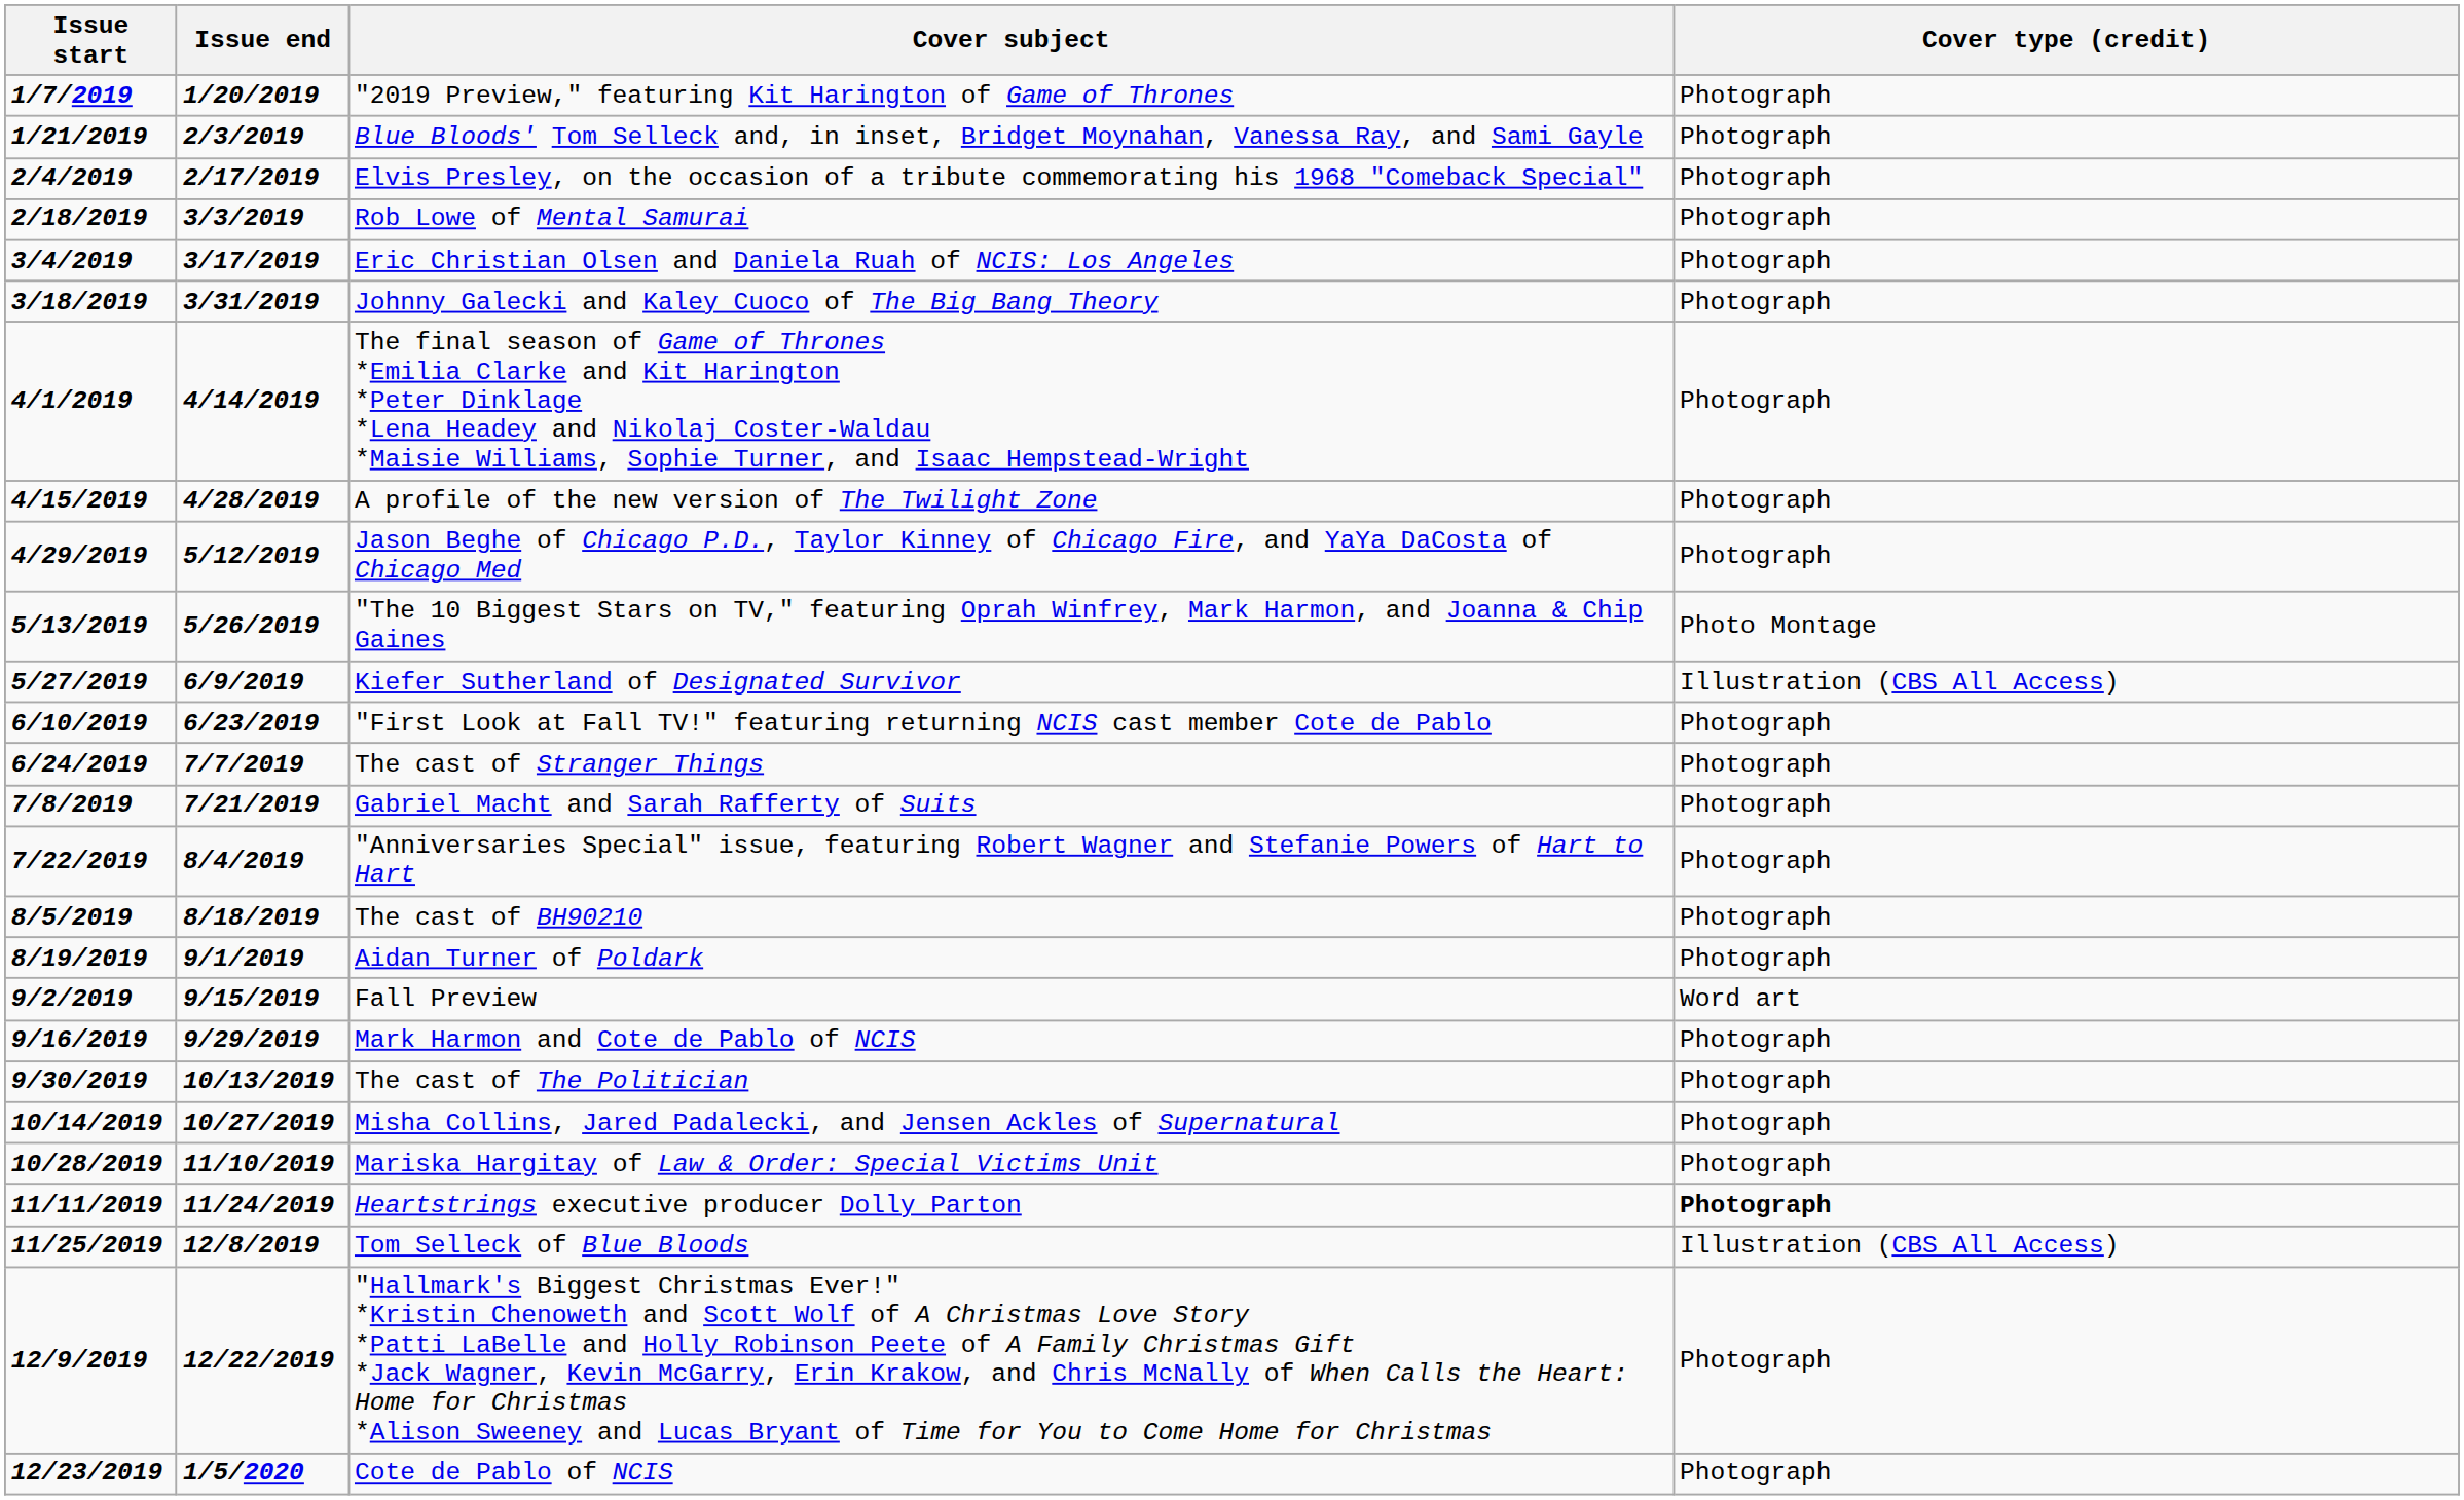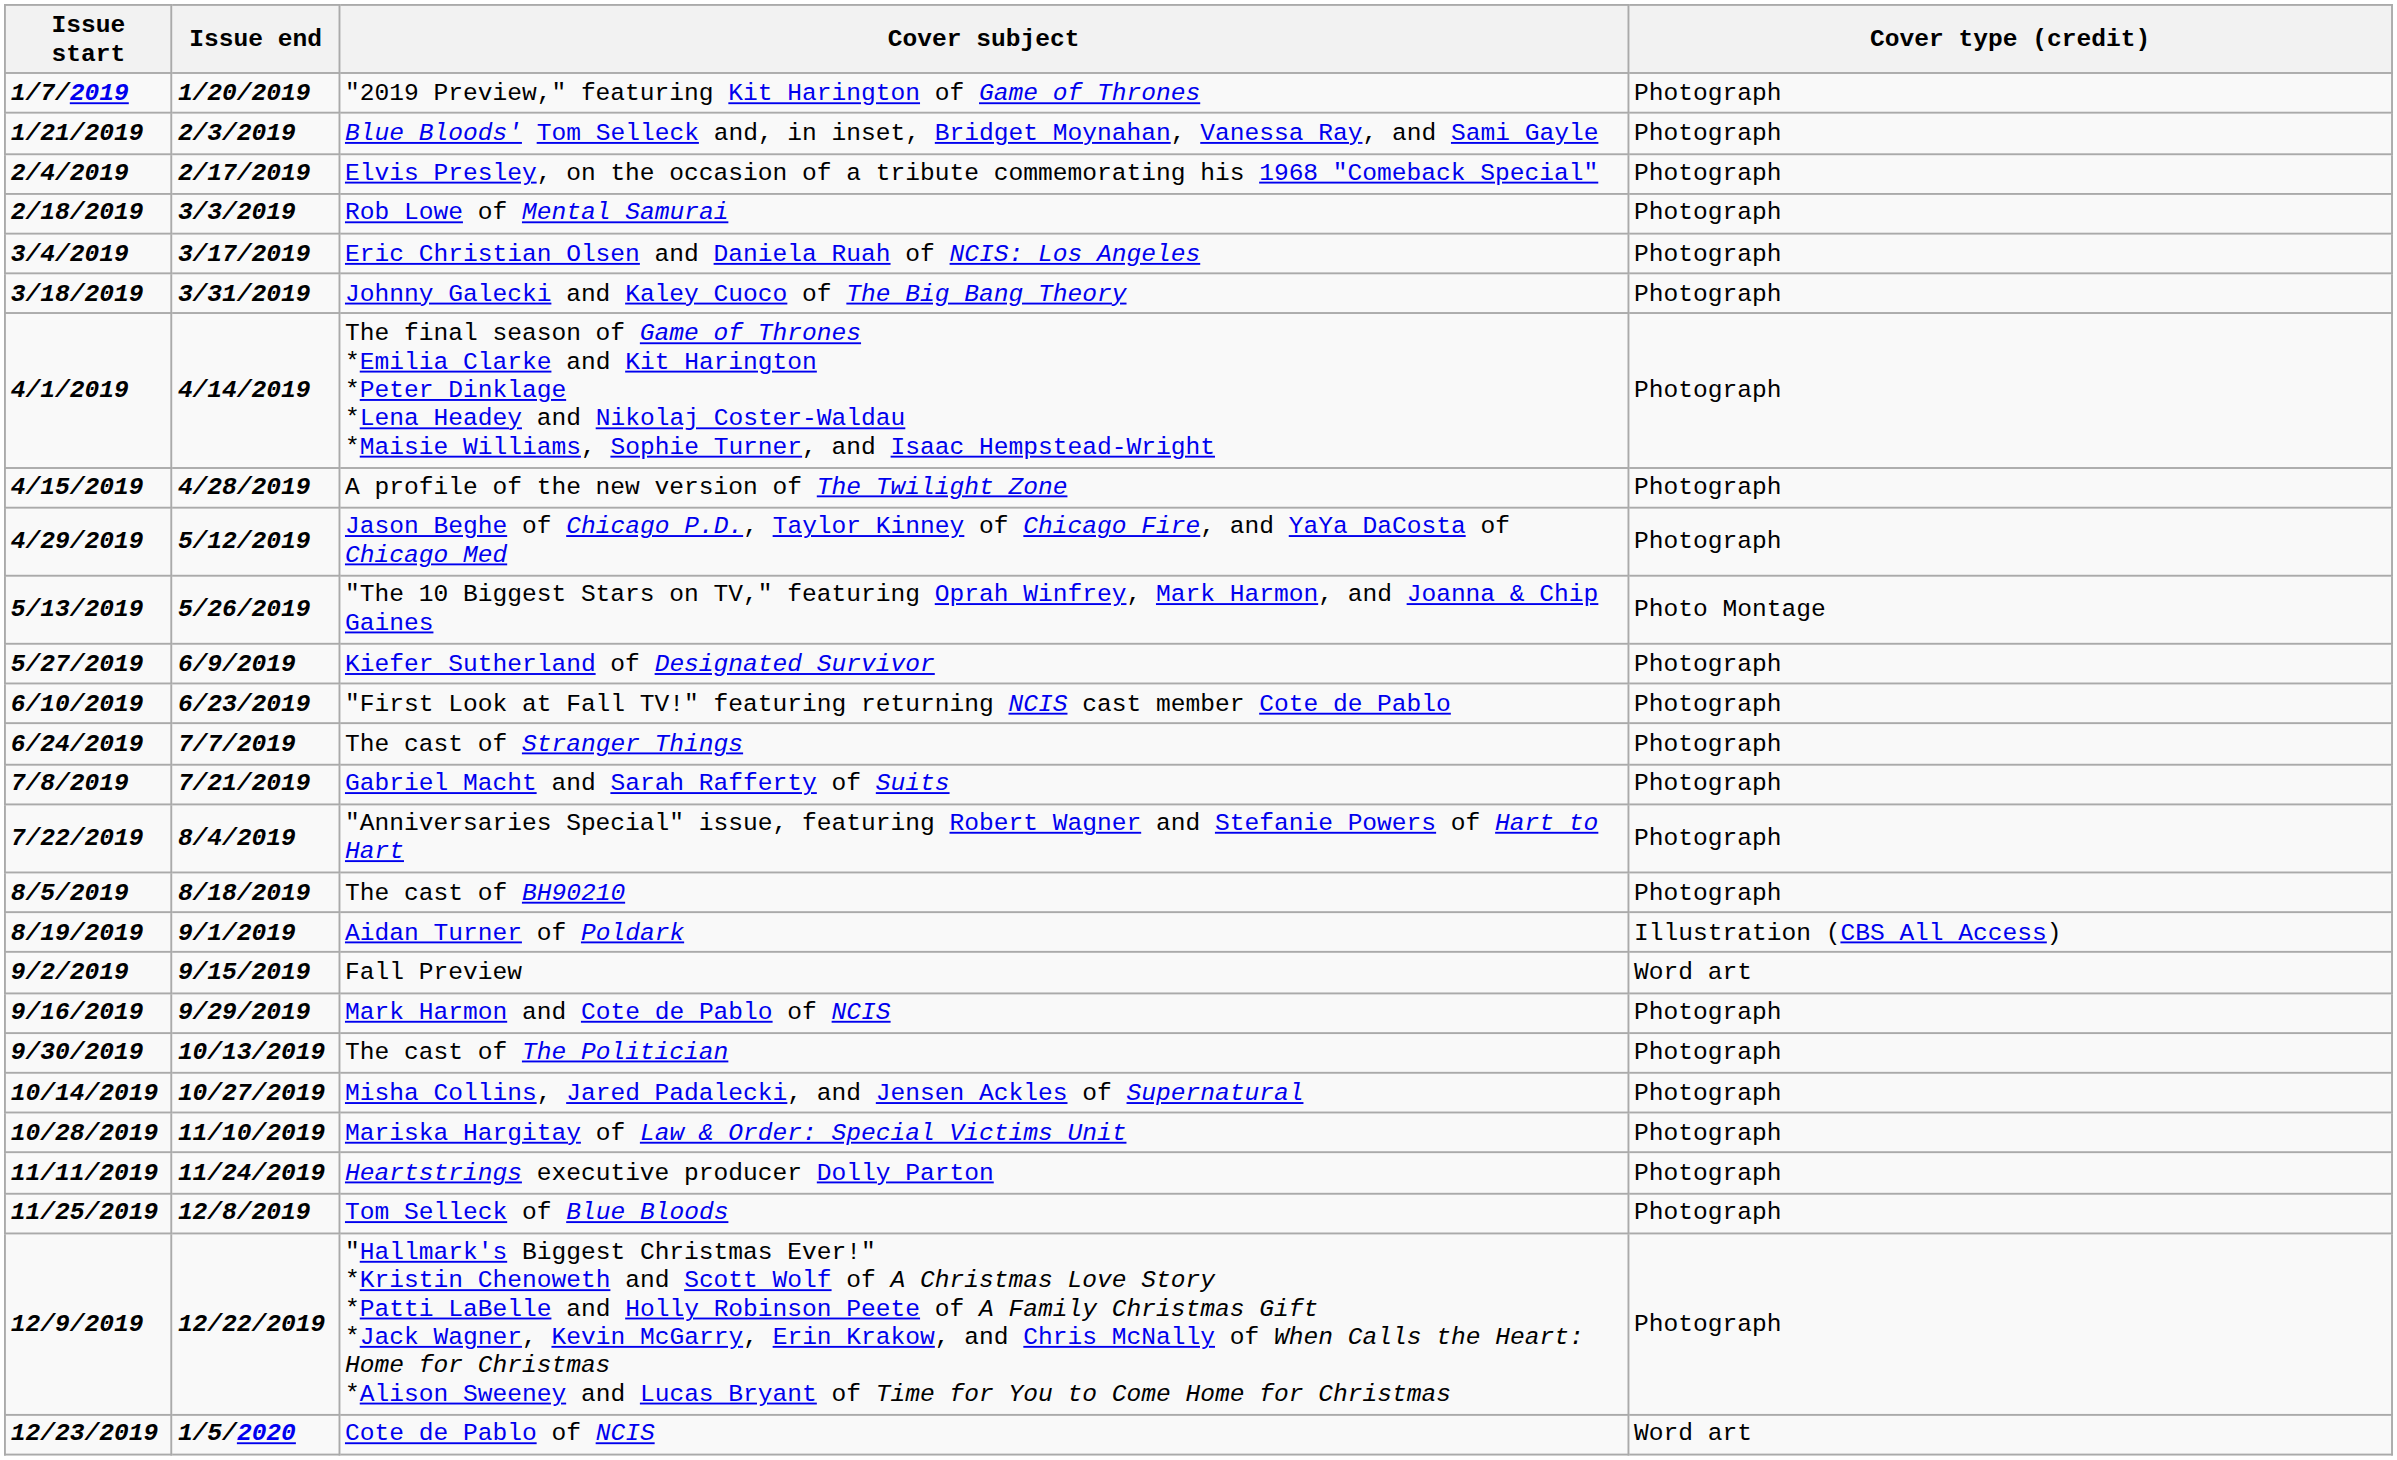 <table class="wikitable sortable" width=100% style="font-size:100%;">
 <tr>
 <th width=7%>Issue start</th>
 <th width=7%>Issue end</th>
 <th width=54%>Cover subject</th>
 <th width=32%>Cover type (credit)</th>
 </tr>
 <tr>
 <td><strong><em>1/7/<a href='#'>2019</a></em></strong></td>
 <td><strong><em>1/20/2019</em></strong></td>
 <td>"2019 Preview," featuring <a href='#'>Kit Harington</a> of <em><a href='#'>Game of Thrones</a></em></td>
 <td>Photograph</td>
 </tr>
 <tr>
 <td><strong><em>1/21/2019</em></strong></td>
 <td><strong><em>2/3/2019</em></strong></td>
 <td><em><a href='#'>Blue Bloods'</a></em> <a href='#'>Tom Selleck</a> and, in inset, <a href='#'>Bridget Moynahan</a>, <a href='#'>Vanessa Ray</a>, and <a href='#'>Sami Gayle</a></td>
 <td>Photograph</td>
 </tr>
 <tr>
 <td><strong><em>2/4/2019</em></strong></td>
 <td><strong><em>2/17/2019</em></strong></td>
 <td><a href='#'>Elvis Presley</a>, on the occasion of a tribute commemorating his <a href='#'>1968 "Comeback Special"</a> </td>
 <td>Photograph</td>
 </tr>
 <tr>
 <td><strong><em>2/18/2019</em></strong></td>
 <td><strong><em>3/3/2019</em></strong></td>
 <td><a href='#'>Rob Lowe</a> of <em><a href='#'>Mental Samurai</a></em></td>
 <td>Photograph</td>
 </tr>
 <tr>
 <td><strong><em>3/4/2019</em></strong></td>
 <td><strong><em>3/17/2019</em></strong></td>
 <td><a href='#'>Eric Christian Olsen</a> and <a href='#'>Daniela Ruah</a> of <em><a href='#'>NCIS: Los Angeles</a></em></td>
 <td>Photograph</td>
 </tr>
 <tr>
 <td><strong><em>3/18/2019</em></strong></td>
 <td><strong><em>3/31/2019</em></strong></td>
 <td><a href='#'>Johnny Galecki</a> and <a href='#'>Kaley Cuoco</a> of <em><a href='#'>The Big Bang Theory</a></em></td>
 <td>Photograph</td>
 </tr>
 <tr>
 <td><strong><em>4/1/2019</em></strong></td>
 <td><strong><em>4/14/2019</em></strong></td>
 <td>The final season of <em><a href='#'>Game of Thrones</a></em> <br>*<a href='#'>Emilia Clarke</a> and <a href='#'>Kit Harington</a><br>*<a href='#'>Peter Dinklage</a><br>*<a href='#'>Lena Headey</a> and <a href='#'>Nikolaj Coster-Waldau</a><br>*<a href='#'>Maisie Williams</a>, <a href='#'>Sophie Turner</a>, and <a href='#'>Isaac Hempstead-Wright</a></td>
 <td>Photograph</td>
 </tr>
 <tr>
 <td><strong><em>4/15/2019</em></strong></td>
 <td><strong><em>4/28/2019</em></strong></td>
 <td>A profile of the new version of <em><a href='#'>The Twilight Zone</a></em></td>
 <td>Photograph</td>
 </tr>
 <tr>
 <td><strong><em>4/29/2019</em></strong></td>
 <td><strong><em>5/12/2019</em></strong></td>
 <td><a href='#'>Jason Beghe</a> of <em><a href='#'>Chicago P.D.</a></em>, <a href='#'>Taylor Kinney</a> of <em><a href='#'>Chicago Fire</a></em>, and <a href='#'>YaYa DaCosta</a> of <em><a href='#'>Chicago Med</a></em></td>
 <td>Photograph</td>
 </tr>
 <tr>
 <td><strong><em>5/13/2019</em></strong></td>
 <td><strong><em>5/26/2019</em></strong></td>
 <td>"The 10 Biggest Stars on TV," featuring <a href='#'>Oprah Winfrey</a>, <a href='#'>Mark Harmon</a>, and <a href='#'>Joanna & Chip Gaines</a></td>
 <td>Photo Montage</td>
 </tr>
 <tr>
 <td><strong><em>5/27/2019</em></strong></td>
 <td><strong><em>6/9/2019</em></strong></td>
 <td><a href='#'>Kiefer Sutherland</a> of <em><a href='#'>Designated Survivor</a></em></td>
-<td>Illustration (<a href='#'>CBS All Access</a>)</td>
+<td>Photograph</td>
 </tr>
 <tr>
 <td><strong><em>6/10/2019</em></strong></td>
 <td><strong><em>6/23/2019</em></strong></td>
 <td>"First Look at Fall TV!" featuring returning <em><a href='#'>NCIS</a></em> cast member <a href='#'>Cote de Pablo</a></td>
 <td>Photograph</td>
 </tr>
 <tr>
 <td><strong><em>6/24/2019</em></strong></td>
 <td><strong><em>7/7/2019</em></strong></td>
 <td>The cast of <em><a href='#'>Stranger Things</a></em></td>
 <td>Photograph</td>
 </tr>
 <tr>
 <td><strong><em>7/8/2019</em></strong></td>
 <td><strong><em>7/21/2019</em></strong></td>
 <td><a href='#'>Gabriel Macht</a> and <a href='#'>Sarah Rafferty</a> of <em><a href='#'>Suits</a></em></td>
 <td>Photograph</td>
 </tr>
 <tr>
 <td><strong><em>7/22/2019</em></strong></td>
 <td><strong><em>8/4/2019</em></strong></td>
 <td>"Anniversaries Special" issue, featuring <a href='#'>Robert Wagner</a> and <a href='#'>Stefanie Powers</a> of <em><a href='#'>Hart to Hart</a></em></td>
 <td>Photograph</td>
 </tr>
 <tr>
 <td><strong><em>8/5/2019</em></strong></td>
 <td><strong><em>8/18/2019</em></strong></td>
 <td>The cast of <em><a href='#'>BH90210</a></em></td>
 <td>Photograph</td>
 </tr>
 <tr>
 <td><strong><em>8/19/2019</em></strong></td>
 <td><strong><em>9/1/2019</em></strong></td>
 <td><a href='#'>Aidan Turner</a> of <em><a href='#'>Poldark</a></em></td>
-<td>Photograph</td>
+<td>Illustration (<a href='#'>CBS All Access</a>)</td>
 </tr>
 <tr>
 <td><strong><em>9/2/2019</em></strong></td>
 <td><strong><em>9/15/2019</em></strong></td>
 <td>Fall Preview</td>
 <td>Word art</td>
 </tr>
 <tr>
 <td><strong><em>9/16/2019</em></strong></td>
 <td><strong><em>9/29/2019</em></strong></td>
 <td><a href='#'>Mark Harmon</a> and <a href='#'>Cote de Pablo</a> of <em><a href='#'>NCIS</a></em></td>
 <td>Photograph</td>
 </tr>
 <tr>
 <td><strong><em>9/30/2019</em></strong></td>
 <td><strong><em>10/13/2019</em></strong></td>
 <td>The cast of <em><a href='#'>The Politician</a></em></td>
 <td>Photograph</td>
 </tr>
 <tr>
 <td><strong><em>10/14/2019</em></strong></td>
 <td><strong><em>10/27/2019</em></strong></td>
 <td><a href='#'>Misha Collins</a>, <a href='#'>Jared Padalecki</a>, and <a href='#'>Jensen Ackles</a> of <em><a href='#'>Supernatural</a></em> </td>
 <td>Photograph</td>
 </tr>
 <tr>
 <td><strong><em>10/28/2019</em></strong></td>
 <td><strong><em>11/10/2019</em></strong></td>
 <td><a href='#'>Mariska Hargitay</a> of <em><a href='#'>Law & Order: Special Victims Unit</a></em></td>
 <td>Photograph</td>
 </tr>
 <tr>
 <td><strong><em>11/11/2019</em></strong></td>
 <td><strong><em>11/24/2019</em></strong></td>
 <td><em><a href='#'>Heartstrings</a></em> executive producer <a href='#'>Dolly Parton</a></td>
-<td><strong>Photograph</strong></td>
+<td>Photograph</td>
 </tr>
 <tr>
 <td><strong><em>11/25/2019</em></strong></td>
 <td><strong><em>12/8/2019</em></strong></td>
 <td><a href='#'>Tom Selleck</a> of <em><a href='#'>Blue Bloods</a></em></td>
-<td>Illustration (<a href='#'>CBS All Access</a>)</td>
+<td>Photograph</td>
 </tr>
 <tr>
 <td><strong><em>12/9/2019</em></strong></td>
 <td><strong><em>12/22/2019</em></strong></td>
 <td>"<a href='#'>Hallmark's</a> Biggest Christmas Ever!" <br>*<a href='#'>Kristin Chenoweth</a> and <a href='#'>Scott Wolf</a> of <em>A Christmas Love Story</em><br>*<a href='#'>Patti LaBelle</a> and <a href='#'>Holly Robinson Peete</a> of <em>A Family Christmas Gift</em><br>*<a href='#'>Jack Wagner</a>, <a href='#'>Kevin McGarry</a>, <a href='#'>Erin Krakow</a>, and <a href='#'>Chris McNally</a> of <em>When Calls the Heart: Home for Christmas</em><br>*<a href='#'>Alison Sweeney</a> and <a href='#'>Lucas Bryant</a> of <em>Time for You to Come Home for Christmas</em></td>
 <td>Photograph</td>
 </tr>
 <tr>
 <td><strong><em>12/23/2019</em></strong></td>
 <td><strong><em>1/5/<a href='#'>2020</a></em></strong></td>
 <td><a href='#'>Cote de Pablo</a> of <em><a href='#'>NCIS</a></em></td>
-<td>Photograph</td>
+<td>Word art</td>
 </tr>
 </table>
